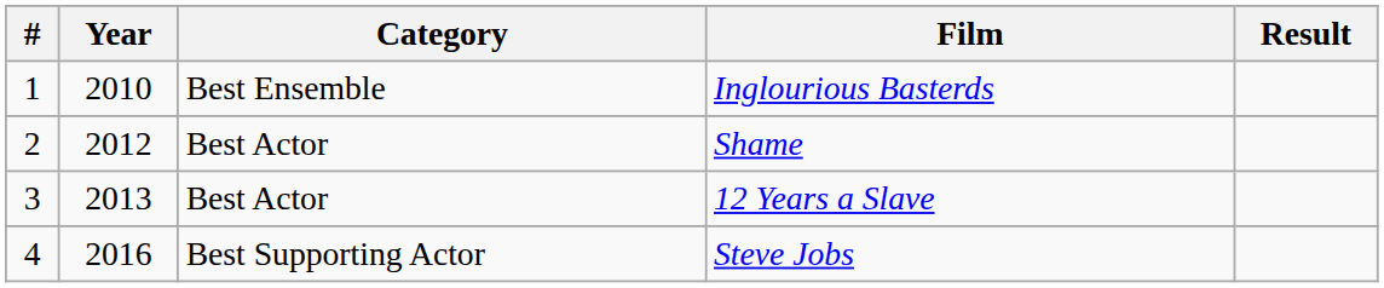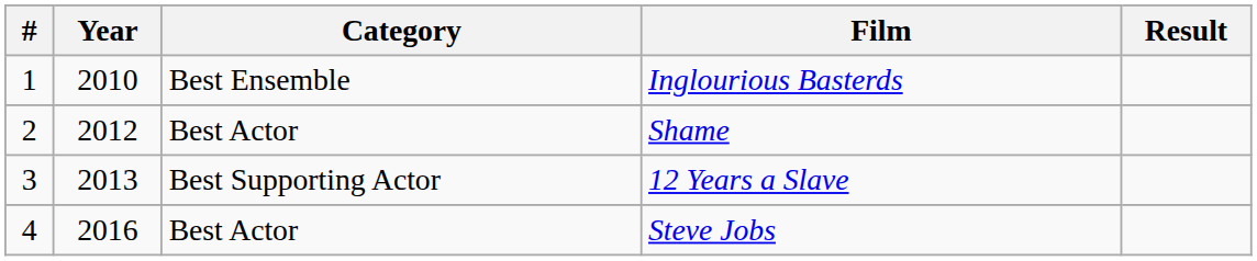 <table class="wikitable" width="100%" cellpadding="5" style="font-size: 95%">
 <tr>
 <th width="2.5%">#</th>
 <th width="5%">Year</th>
 <th width="25%">Category</th>
 <th width="25%">Film</th>
 <th width="5%">Result</th>
 </tr>
 <tr>
 <td style="text-align:center;">1</td>
 <td style="text-align:center;">2010</td>
 <td>Best Ensemble</td>
 <td><em><a href='#'>Inglourious Basterds</a></em></td>
 <td></td>
 </tr>
 <tr>
 <td style="text-align:center;">2</td>
 <td style="text-align:center;">2012</td>
 <td>Best Actor</td>
 <td><em><a href='#'>Shame</a></em></td>
 <td></td>
 </tr>
 <tr>
 <td style="text-align:center;">3</td>
 <td style="text-align:center;">2013</td>
-<td>Best Actor</td>
+<td>Best Supporting Actor</td>
 <td><em><a href='#'>12 Years a Slave</a></em></td>
 <td></td>
 </tr>
 <tr>
 <td style="text-align:center;">4</td>
 <td style="text-align:center;">2016</td>
-<td>Best Supporting Actor</td>
+<td>Best Actor</td>
 <td><em><a href='#'>Steve Jobs</a></em></td>
 <td></td>
 </tr>
 </table>
